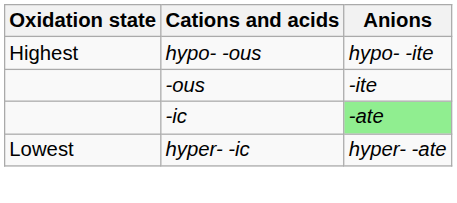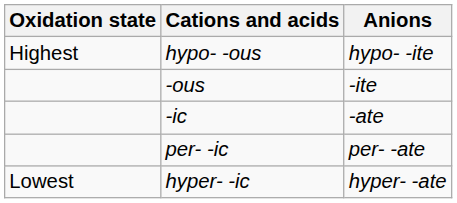 <table class="wikitable">
 <tr>
 <th>Oxidation state</th>
 <th>Cations and acids</th>
 <th>Anions</th>
 </tr>
 <tr>
 <td>Highest</td>
 <td><em>hypo- -ous</em></td>
 <td><em>hypo- -ite</em></td>
 </tr>
 <tr>
 <td> </td>
 <td><em>-ous</em></td>
 <td><em>-ite</em></td>
 </tr>
 <tr>
 <td> </td>
 <td><em>-ic</em></td>
-<td style="background: lightgreen;"><em>-ate</em></td>
+<td><em>-ate</em></td>
+</tr>
+<tr>
+<td> </td>
+<td><em>per- -ic</em></td>
+<td><em>per- -ate</em></td>
 </tr>
 <tr>
 <td>Lowest</td>
 <td><em>hyper- -ic</em></td>
 <td><em>hyper- -ate</em></td>
 </tr>
 </table>
